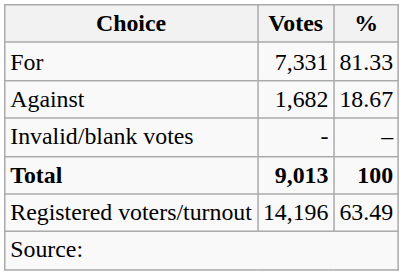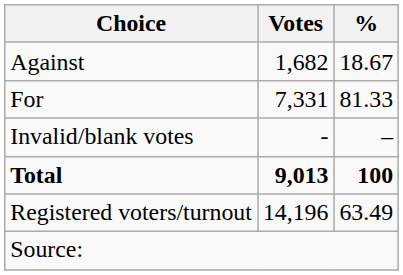 <table class=wikitable style=text-align:right>
 <tr>
 <th>Choice</th>
 <th>Votes</th>
 <th>%</th>
 </tr>
 <tr>
+<td align=left>Against</td>
+<td>1,682</td>
+<td>18.67</td>
+</tr>
+<tr>
 <td align=left>For</td>
 <td>7,331</td>
 <td>81.33</td>
-</tr>
-<tr>
-<td align=left>Against</td>
-<td>1,682</td>
-<td>18.67</td>
 </tr>
 <tr>
 <td align=left>Invalid/blank votes</td>
 <td>-</td>
 <td>–</td>
 </tr>
 <tr>
 <td align=left><strong>Total</strong></td>
 <td><strong>9,013</strong></td>
 <td><strong>100</strong></td>
 </tr>
 <tr>
 <td align=left>Registered voters/turnout</td>
 <td>14,196</td>
 <td>63.49</td>
 </tr>
 <tr>
 <td colspan=3 align=left>Source: </td>
 </tr>
 </table>
